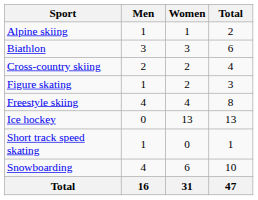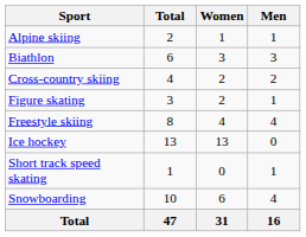 <table class="wikitable sortable" style=text-align:center>
 <tr>
 <th width=160>Sport</th>
+<th width=55>Total</th>
+<th width=55>Women</th>
 <th width=55>Men</th>
-<th width=55>Women</th>
-<th width=55>Total</th>
 </tr>
 <tr>
 <td align=left><a href='#'>Alpine skiing</a></td>
+<td>2</td>
 <td>1</td>
 <td>1</td>
+</tr>
+<tr>
+<td align=left><a href='#'>Biathlon</a></td>
+<td>6</td>
+<td>3</td>
+<td>3</td>
+</tr>
+<tr>
+<td align=left><a href='#'>Cross-country skiing</a></td>
+<td>4</td>
+<td>2</td>
 <td>2</td>
 </tr>
 <tr>
-<td align=left><a href='#'>Biathlon</a></td>
+<td align=left><a href='#'>Figure skating</a></td>
 <td>3</td>
-<td>3</td>
-<td>6</td>
+<td>2</td>
+<td>1</td>
 </tr>
 <tr>
-<td align=left><a href='#'>Cross-country skiing</a></td>
-<td>2</td>
-<td>2</td>
+<td align=left><a href='#'>Freestyle skiing</a></td>
+<td>8</td>
+<td>4</td>
 <td>4</td>
 </tr>
 <tr>
-<td align=left><a href='#'>Figure skating</a></td>
-<td>1</td>
-<td>2</td>
-<td>3</td>
-</tr>
-<tr>
-<td align=left><a href='#'>Freestyle skiing</a></td>
-<td>4</td>
-<td>4</td>
-<td>8</td>
-</tr>
-<tr>
 <td align=left><a href='#'>Ice hockey</a></td>
-<td>0</td>
 <td>13</td>
 <td>13</td>
+<td>0</td>
 </tr>
 <tr>
 <td align=left><a href='#'>Short track speed skating</a></td>
 <td>1</td>
 <td>0</td>
 <td>1</td>
 </tr>
 <tr>
 <td align=left><a href='#'>Snowboarding</a></td>
+<td>10</td>
+<td>6</td>
 <td>4</td>
-<td>6</td>
-<td>10</td>
 </tr>
 <tr>
 <th>Total</th>
+<th>47</th>
+<th>31</th>
 <th>16</th>
-<th>31</th>
-<th>47</th>
 </tr>
 </table>
